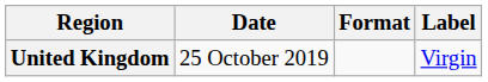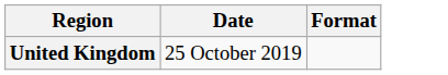 <table class="wikitable plainrowheaders">
 <tr>
 <th scope="col">Region</th>
 <th scope="col">Date</th>
 <th scope="col">Format</th>
-<th scope="col">Label</th>
 </tr>
 <tr>
 <th scope="row">United Kingdom</th>
 <td>25 October 2019</td>
 <td></td>
-<td><a href='#'>Virgin</a></td>
 </tr>
 </table>
